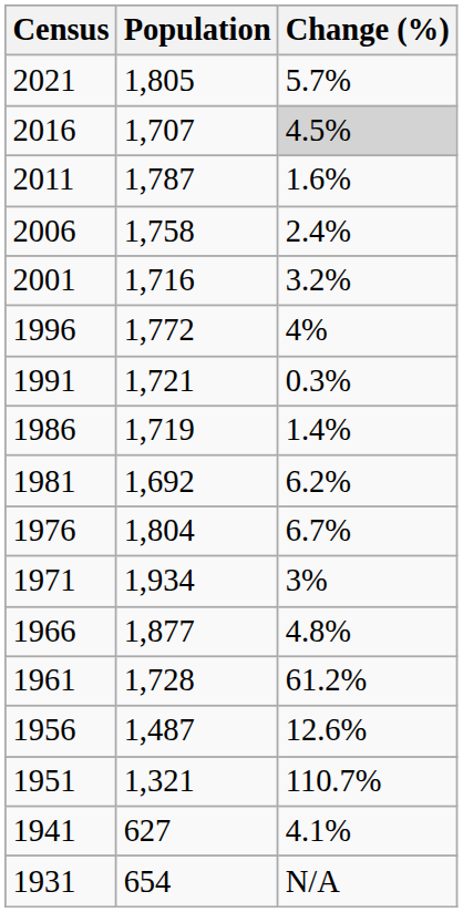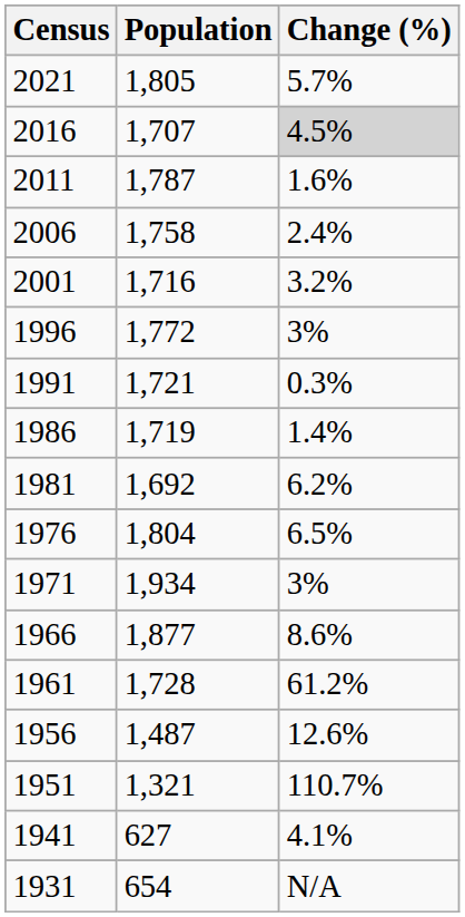 <table class="wikitable">
 <tr>
 <th>Census</th>
 <th>Population</th>
 <th>Change (%)</th>
 </tr>
 <tr>
 <td>2021</td>
 <td>1,805</td>
 <td> 5.7%</td>
 </tr>
 <tr>
 <td>2016</td>
 <td>1,707</td>
 <td style="background: lightgrey;"> 4.5%</td>
 </tr>
 <tr>
 <td>2011</td>
 <td>1,787</td>
 <td> 1.6%</td>
 </tr>
 <tr>
 <td>2006</td>
 <td>1,758</td>
 <td> 2.4%</td>
 </tr>
 <tr>
 <td>2001</td>
 <td>1,716</td>
 <td> 3.2%</td>
 </tr>
 <tr>
 <td>1996</td>
 <td>1,772</td>
-<td> 4%</td>
+<td> 3%</td>
 </tr>
 <tr>
 <td>1991</td>
 <td>1,721</td>
 <td> 0.3%</td>
 </tr>
 <tr>
 <td>1986</td>
 <td>1,719</td>
 <td> 1.4%</td>
 </tr>
 <tr>
 <td>1981</td>
 <td>1,692</td>
 <td> 6.2%</td>
 </tr>
 <tr>
 <td>1976</td>
 <td>1,804</td>
-<td> 6.7%</td>
+<td> 6.5%</td>
 </tr>
 <tr>
 <td>1971</td>
 <td>1,934</td>
 <td> 3%</td>
 </tr>
 <tr>
 <td>1966</td>
 <td>1,877</td>
-<td> 4.8%</td>
+<td> 8.6%</td>
 </tr>
 <tr>
 <td>1961</td>
 <td>1,728</td>
 <td> 61.2%</td>
 </tr>
 <tr>
 <td>1956</td>
 <td>1,487</td>
 <td> 12.6%</td>
 </tr>
 <tr>
 <td>1951</td>
 <td>1,321</td>
 <td> 110.7%</td>
 </tr>
 <tr>
 <td>1941</td>
 <td>627</td>
 <td> 4.1%</td>
 </tr>
 <tr>
 <td>1931</td>
 <td>654</td>
 <td>N/A</td>
 </tr>
 </table>
